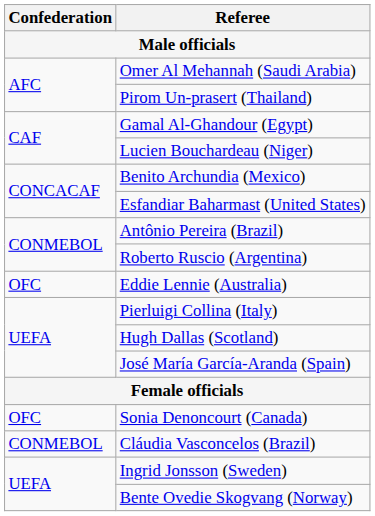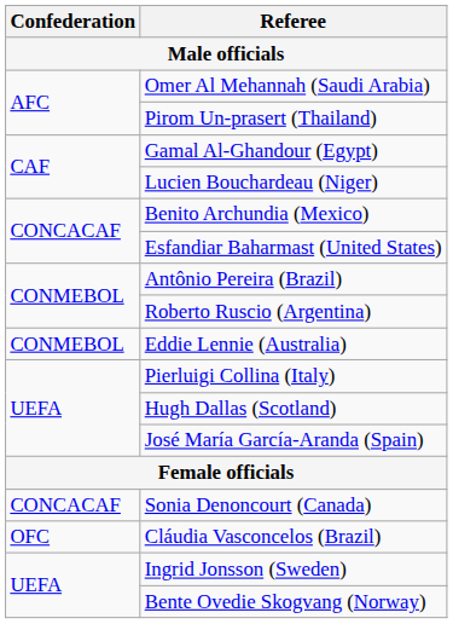 <table class="wikitable">
 <tr>
 <th>Confederation</th>
 <th>Referee</th>
 </tr>
 <tr>
 <td colspan="3" style="text-align:center; background:whitesmoke;"><strong>Male officials</strong></td>
 </tr>
 <tr>
 <td rowspan="2"><a href='#'>AFC</a></td>
 <td><a href='#'>Omer Al Mehannah</a> (<a href='#'>Saudi Arabia</a>)</td>
 </tr>
 <tr>
 <td><a href='#'>Pirom Un-prasert</a> (<a href='#'>Thailand</a>)</td>
 </tr>
 <tr>
 <td rowspan="2"><a href='#'>CAF</a></td>
 <td><a href='#'>Gamal Al-Ghandour</a> (<a href='#'>Egypt</a>)</td>
 </tr>
 <tr>
 <td><a href='#'>Lucien Bouchardeau</a> (<a href='#'>Niger</a>)</td>
 </tr>
 <tr>
 <td rowspan="2"><a href='#'>CONCACAF</a></td>
 <td><a href='#'>Benito Archundia</a> (<a href='#'>Mexico</a>)</td>
 </tr>
 <tr>
 <td><a href='#'>Esfandiar Baharmast</a> (<a href='#'>United States</a>)</td>
 </tr>
 <tr>
 <td rowspan="2"><a href='#'>CONMEBOL</a></td>
 <td><a href='#'>Antônio Pereira</a> (<a href='#'>Brazil</a>)</td>
 </tr>
 <tr>
 <td><a href='#'>Roberto Ruscio</a> (<a href='#'>Argentina</a>)</td>
 </tr>
 <tr>
-<td><a href='#'>OFC</a></td>
+<td><a href='#'>CONMEBOL</a></td>
 <td><a href='#'>Eddie Lennie</a> (<a href='#'>Australia</a>)</td>
 </tr>
 <tr>
 <td rowspan="3"><a href='#'>UEFA</a></td>
 <td><a href='#'>Pierluigi Collina</a> (<a href='#'>Italy</a>)</td>
 </tr>
 <tr>
 <td><a href='#'>Hugh Dallas</a> (<a href='#'>Scotland</a>)</td>
 </tr>
 <tr>
 <td><a href='#'>José María García-Aranda</a> (<a href='#'>Spain</a>)</td>
 </tr>
 <tr>
 <td colspan="3" style="text-align:center; background:whitesmoke;"><strong>Female officials</strong></td>
 </tr>
 <tr>
-<td><a href='#'>OFC</a></td>
+<td><a href='#'>CONCACAF</a></td>
 <td><a href='#'>Sonia Denoncourt</a> (<a href='#'>Canada</a>)</td>
 </tr>
 <tr>
-<td><a href='#'>CONMEBOL</a></td>
+<td><a href='#'>OFC</a></td>
 <td><a href='#'>Cláudia Vasconcelos</a> (<a href='#'>Brazil</a>)</td>
 </tr>
 <tr>
 <td rowspan="2"><a href='#'>UEFA</a></td>
 <td><a href='#'>Ingrid Jonsson</a> (<a href='#'>Sweden</a>)</td>
 </tr>
 <tr>
 <td><a href='#'>Bente Ovedie Skogvang</a> (<a href='#'>Norway</a>)</td>
 </tr>
 </table>
